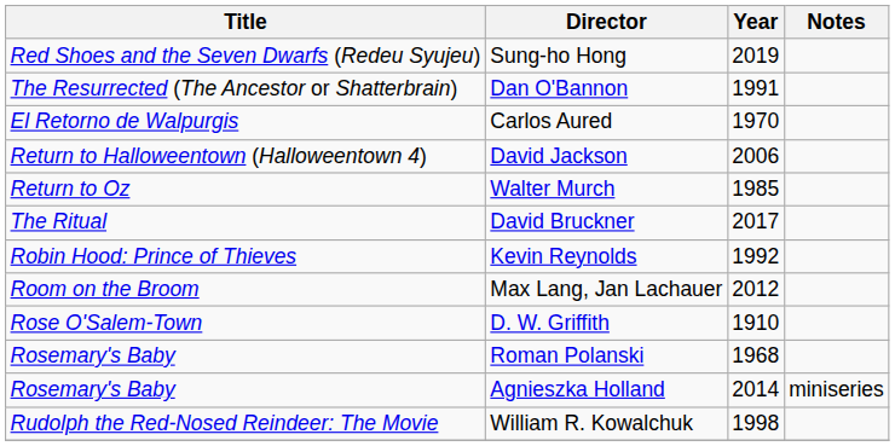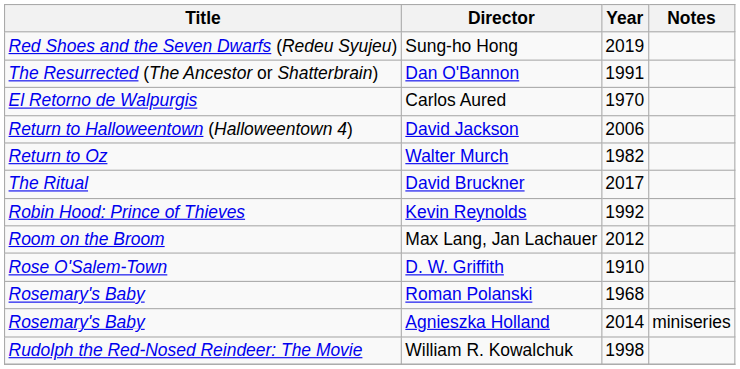 <table class="wikitable">
 <tr>
 <th>Title</th>
 <th>Director</th>
 <th>Year</th>
 <th>Notes</th>
 </tr>
 <tr>
 <td><em><a href='#'>Red Shoes and the Seven Dwarfs</a></em> (<em>Redeu Syujeu</em>)</td>
 <td>Sung-ho Hong</td>
 <td>2019</td>
 <td></td>
 </tr>
 <tr>
 <td><em><a href='#'>The Resurrected</a></em>   (<em>The Ancestor</em> or <em>Shatterbrain</em>)</td>
 <td><a href='#'>Dan O'Bannon</a></td>
 <td>1991</td>
 <td></td>
 </tr>
 <tr>
 <td><em><a href='#'>El Retorno de Walpurgis</a></em></td>
 <td>Carlos Aured</td>
 <td>1970</td>
 <td></td>
 </tr>
 <tr>
 <td><em><a href='#'>Return to Halloweentown</a></em>  (<em>Halloweentown 4</em>)</td>
 <td><a href='#'>David Jackson</a></td>
 <td>2006</td>
 <td></td>
 </tr>
 <tr>
 <td><em><a href='#'>Return to Oz</a></em></td>
 <td><a href='#'>Walter Murch</a></td>
-<td>1985</td>
+<td>1982</td>
 <td></td>
 </tr>
 <tr>
 <td><em><a href='#'>The Ritual</a></em></td>
 <td><a href='#'>David Bruckner</a></td>
 <td>2017</td>
 <td></td>
 </tr>
 <tr>
 <td><em><a href='#'>Robin Hood: Prince of Thieves</a></em></td>
 <td><a href='#'>Kevin Reynolds</a></td>
 <td>1992</td>
 <td></td>
 </tr>
 <tr>
 <td><em><a href='#'>Room on the Broom</a></em></td>
 <td>Max Lang, Jan Lachauer</td>
 <td>2012</td>
 <td></td>
 </tr>
 <tr>
 <td><em><a href='#'>Rose O'Salem-Town</a></em></td>
 <td><a href='#'>D. W. Griffith</a></td>
 <td>1910</td>
 <td></td>
 </tr>
 <tr>
 <td><em><a href='#'>Rosemary's Baby</a></em></td>
 <td><a href='#'>Roman Polanski</a></td>
 <td>1968</td>
 <td></td>
 </tr>
 <tr>
 <td><em><a href='#'>Rosemary's Baby</a></em></td>
 <td><a href='#'>Agnieszka Holland</a></td>
 <td>2014</td>
 <td>miniseries</td>
 </tr>
 <tr>
 <td><em><a href='#'>Rudolph the Red-Nosed Reindeer: The Movie</a></em></td>
 <td>William R. Kowalchuk</td>
 <td>1998</td>
 <td></td>
 </tr>
 <tr>
 </tr>
 </table>
